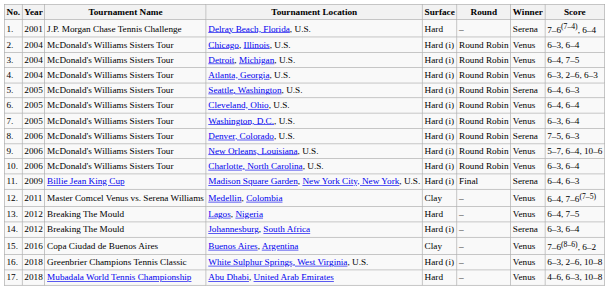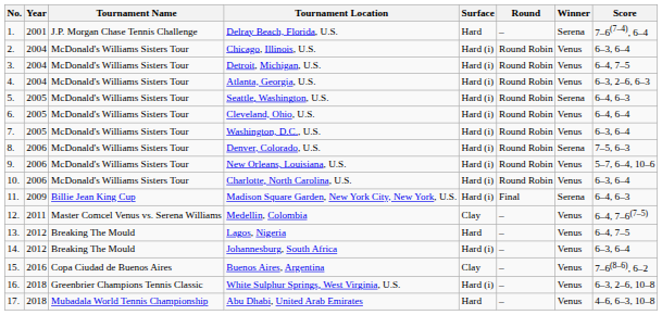 <table class="sortable wikitable" style="font-size:90%;">
 <tr>
 <th>No.</th>
 <th>Year</th>
 <th>Tournament Name</th>
 <th>Tournament Location</th>
 <th>Surface</th>
 <th>Round</th>
 <th>Winner</th>
 <th>Score</th>
 </tr>
 <tr>
 <td>1.</td>
 <td>2001</td>
 <td>J.P. Morgan Chase Tennis Challenge</td>
 <td><a href='#'>Delray Beach, Florida</a>, U.S.</td>
 <td>Hard</td>
 <td>–</td>
 <td>Serena</td>
 <td>7–6<sup>(7–4)</sup>, 6–4</td>
 </tr>
 <tr>
 <td>2.</td>
 <td>2004</td>
 <td>McDonald's Williams Sisters Tour</td>
 <td><a href='#'>Chicago</a>, <a href='#'>Illinois</a>, U.S.</td>
 <td>Hard (i)</td>
 <td>Round Robin</td>
 <td>Venus</td>
 <td>6–3, 6–4</td>
 </tr>
 <tr>
 <td>3.</td>
 <td>2004</td>
 <td>McDonald's Williams Sisters Tour</td>
 <td><a href='#'>Detroit</a>, <a href='#'>Michigan</a>, U.S.</td>
 <td>Hard (i)</td>
 <td>Round Robin</td>
 <td>Venus</td>
 <td>6–4, 7–5</td>
 </tr>
 <tr>
 <td>4.</td>
 <td>2004</td>
 <td>McDonald's Williams Sisters Tour</td>
 <td><a href='#'>Atlanta, Georgia</a>, U.S.</td>
 <td>Hard (i)</td>
 <td>Round Robin</td>
 <td>Venus</td>
 <td>6–3, 2–6, 6–3</td>
 </tr>
 <tr>
 <td>5.</td>
 <td>2005</td>
 <td>McDonald's Williams Sisters Tour</td>
 <td><a href='#'>Seattle, Washington</a>, U.S.</td>
 <td>Hard (i)</td>
 <td>Round Robin</td>
 <td>Serena</td>
 <td>6–4, 6–3</td>
 </tr>
 <tr>
 <td>6.</td>
 <td>2005</td>
 <td>McDonald's Williams Sisters Tour</td>
 <td><a href='#'>Cleveland, Ohio</a>, U.S.</td>
 <td>Hard (i)</td>
 <td>Round Robin</td>
 <td>Venus</td>
 <td>6–4, 6–4</td>
 </tr>
 <tr>
 <td>7.</td>
 <td>2005</td>
 <td>McDonald's Williams Sisters Tour</td>
 <td><a href='#'>Washington, D.C.</a>, U.S.</td>
 <td>Hard (i)</td>
 <td>Round Robin</td>
 <td>Venus</td>
 <td>6–3, 6–4</td>
 </tr>
 <tr>
 <td>8.</td>
 <td>2006</td>
 <td>McDonald's Williams Sisters Tour</td>
 <td><a href='#'>Denver, Colorado</a>, U.S.</td>
 <td>Hard (i)</td>
 <td>Round Robin</td>
 <td>Serena</td>
 <td>7–5, 6–3</td>
 </tr>
 <tr>
 <td>9.</td>
 <td>2006</td>
 <td>McDonald's Williams Sisters Tour</td>
 <td><a href='#'>New Orleans, Louisiana</a>, U.S.</td>
 <td>Hard (i)</td>
 <td>Round Robin</td>
 <td>Venus</td>
 <td>5–7, 6–4, 10–6</td>
 </tr>
 <tr>
 <td>10.</td>
 <td>2006</td>
 <td>McDonald's Williams Sisters Tour</td>
 <td><a href='#'>Charlotte, North Carolina</a>, U.S.</td>
 <td>Hard (i)</td>
 <td>Round Robin</td>
 <td>Venus</td>
 <td>6–3, 6–4</td>
 </tr>
 <tr>
 <td>11.</td>
 <td>2009</td>
 <td><a href='#'>Billie Jean King Cup</a></td>
 <td><a href='#'>Madison Square Garden</a>, <a href='#'>New York City, New York</a>, U.S.</td>
 <td>Hard (i)</td>
 <td>Final</td>
 <td>Serena</td>
 <td>6–4, 6–3</td>
 </tr>
 <tr>
 <td>12.</td>
 <td>2011</td>
 <td>Master Comcel Venus vs. Serena Williams</td>
 <td><a href='#'>Medellin</a>, <a href='#'>Colombia</a></td>
 <td>Clay</td>
 <td>–</td>
 <td>Venus</td>
 <td>6–4, 7–6<sup>(7–5)</sup></td>
 </tr>
 <tr>
 <td>13.</td>
 <td>2012</td>
 <td>Breaking The Mould</td>
 <td><a href='#'>Lagos</a>, <a href='#'>Nigeria</a></td>
 <td>Hard</td>
 <td>–</td>
 <td>Venus</td>
 <td>6–4, 7–5</td>
 </tr>
 <tr>
 <td>14.</td>
 <td>2012</td>
 <td>Breaking The Mould</td>
 <td><a href='#'>Johannesburg</a>, <a href='#'>South Africa</a></td>
 <td>Hard (i)</td>
 <td>–</td>
-<td>Serena</td>
+<td>Venus</td>
 <td>6–3, 6–4</td>
 </tr>
 <tr>
 <td>15.</td>
 <td>2016</td>
 <td>Copa Ciudad de Buenos Aires</td>
 <td><a href='#'>Buenos Aires</a>, <a href='#'>Argentina</a></td>
 <td>Clay</td>
 <td>–</td>
 <td>Venus</td>
 <td>7–6<sup>(8–6)</sup>, 6–2</td>
 </tr>
 <tr>
 <td>16.</td>
 <td>2018</td>
 <td>Greenbrier Champions Tennis Classic</td>
 <td><a href='#'>White Sulphur Springs, West Virginia</a>, U.S.</td>
 <td>Hard (i)</td>
 <td>–</td>
 <td>Venus</td>
 <td>6–3, 2–6, 10–8</td>
 </tr>
 <tr>
 <td>17.</td>
 <td>2018</td>
 <td><a href='#'>Mubadala World Tennis Championship</a></td>
 <td><a href='#'>Abu Dhabi</a>, <a href='#'>United Arab Emirates</a></td>
 <td>Hard</td>
 <td>–</td>
 <td>Venus</td>
 <td>4–6, 6–3, 10–8</td>
 </tr>
 </table>
